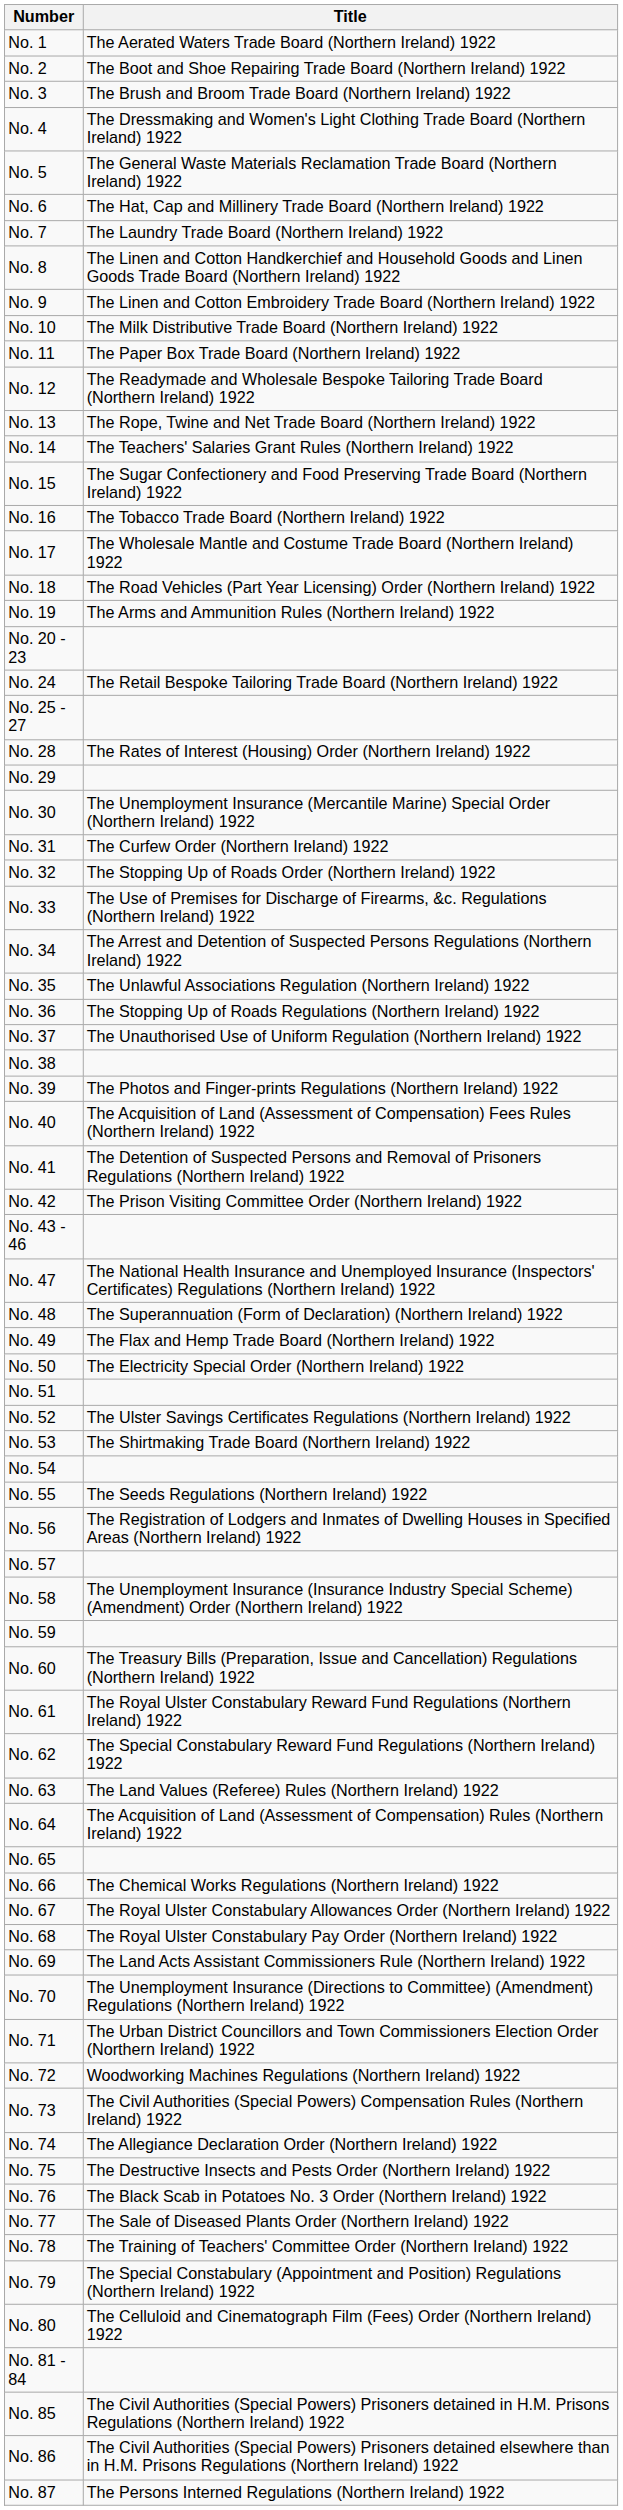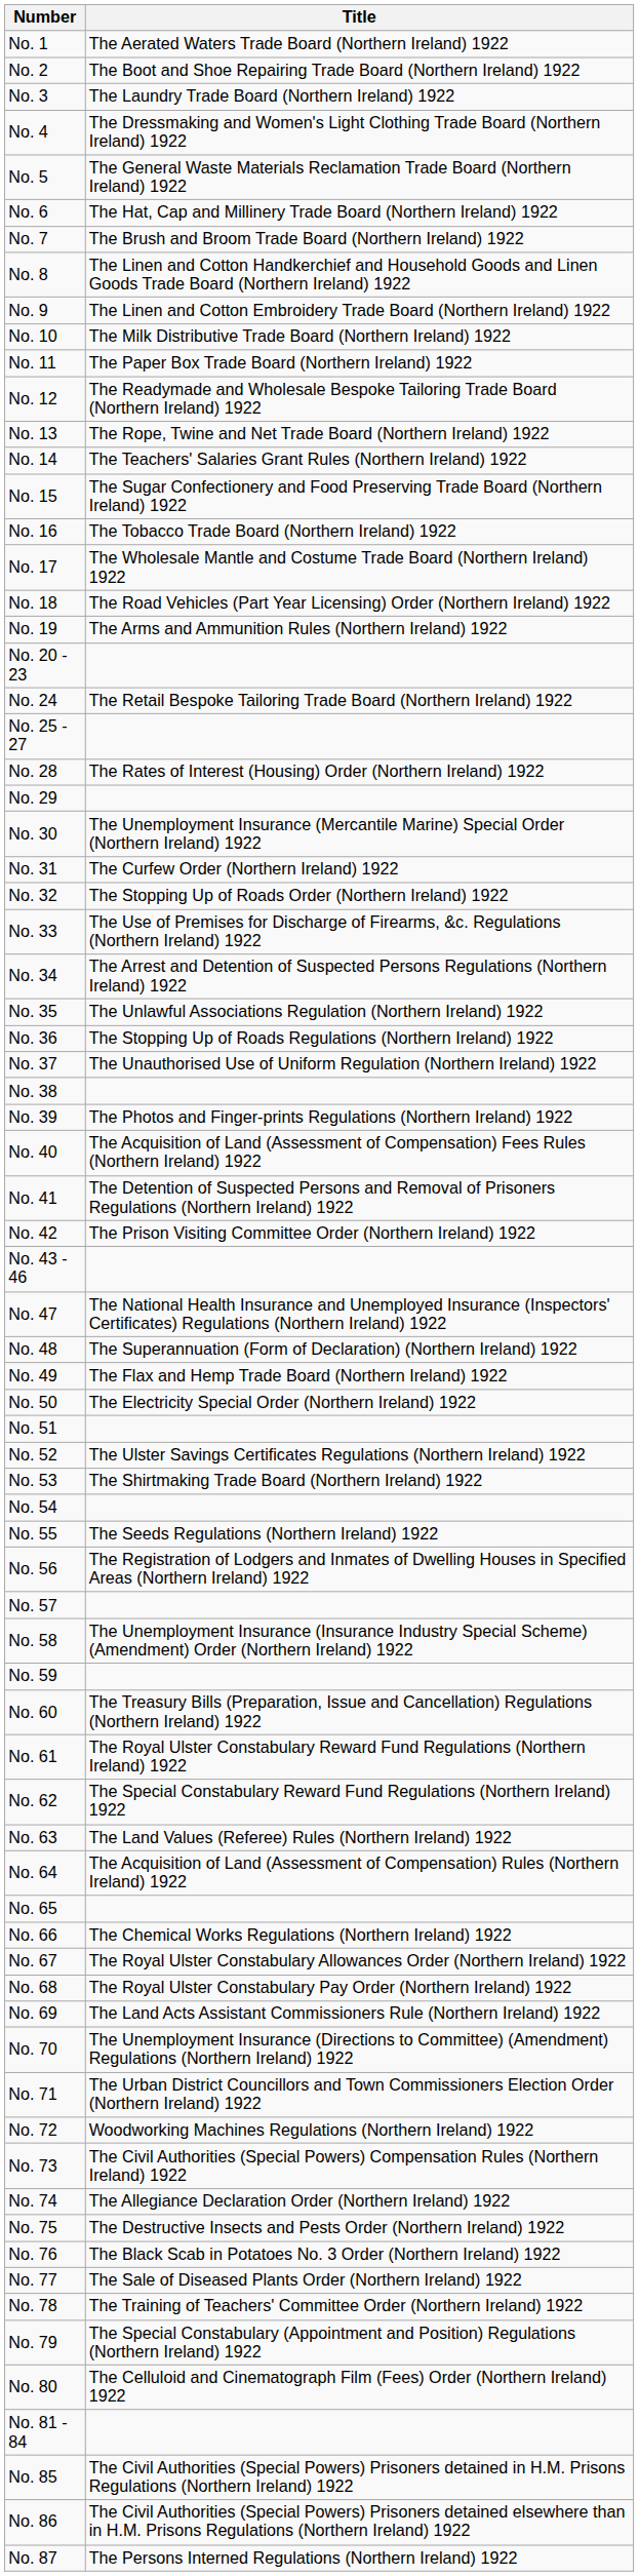 <table class="wikitable collapsible">
 <tr>
 <th>Number</th>
 <th>Title</th>
 </tr>
 <tr>
 <td>No. 1</td>
 <td>The Aerated Waters Trade Board (Northern Ireland) 1922</td>
 </tr>
 <tr>
 <td>No. 2</td>
 <td>The Boot and Shoe Repairing Trade Board (Northern Ireland) 1922</td>
 </tr>
 <tr>
 <td>No. 3</td>
-<td>The Brush and Broom Trade Board (Northern Ireland) 1922</td>
+<td>The Laundry Trade Board (Northern Ireland) 1922</td>
 </tr>
 <tr>
 <td>No. 4</td>
 <td>The Dressmaking and Women's Light Clothing Trade Board (Northern Ireland) 1922</td>
 </tr>
 <tr>
 <td>No. 5</td>
 <td>The General Waste Materials Reclamation Trade Board (Northern Ireland) 1922</td>
 </tr>
 <tr>
 <td>No. 6</td>
 <td>The Hat, Cap and Millinery Trade Board (Northern Ireland) 1922</td>
 </tr>
 <tr>
 <td>No. 7</td>
-<td>The Laundry Trade Board (Northern Ireland) 1922</td>
+<td>The Brush and Broom Trade Board (Northern Ireland) 1922</td>
 </tr>
 <tr>
 <td>No. 8</td>
 <td>The Linen and Cotton Handkerchief and Household Goods and Linen Goods Trade Board (Northern Ireland) 1922</td>
 </tr>
 <tr>
 <td>No. 9</td>
 <td>The Linen and Cotton Embroidery Trade Board (Northern Ireland) 1922</td>
 </tr>
 <tr>
 <td>No. 10</td>
 <td>The Milk Distributive Trade Board (Northern Ireland) 1922</td>
 </tr>
 <tr>
 <td>No. 11</td>
 <td>The Paper Box Trade Board (Northern Ireland) 1922</td>
 </tr>
 <tr>
 <td>No. 12</td>
 <td>The Readymade and Wholesale Bespoke Tailoring Trade Board (Northern Ireland) 1922</td>
 </tr>
 <tr>
 <td>No. 13</td>
 <td>The Rope, Twine and Net Trade Board (Northern Ireland) 1922</td>
 </tr>
 <tr>
 <td>No. 14</td>
 <td>The Teachers' Salaries Grant Rules (Northern Ireland) 1922</td>
 </tr>
 <tr>
 <td>No. 15</td>
 <td>The Sugar Confectionery and Food Preserving Trade Board (Northern Ireland) 1922</td>
 </tr>
 <tr>
 <td>No. 16</td>
 <td>The Tobacco Trade Board (Northern Ireland) 1922</td>
 </tr>
 <tr>
 <td>No. 17</td>
 <td>The Wholesale Mantle and Costume Trade Board (Northern Ireland) 1922</td>
 </tr>
 <tr>
 <td>No. 18</td>
 <td>The Road Vehicles (Part Year Licensing) Order (Northern Ireland) 1922</td>
 </tr>
 <tr>
 <td>No. 19</td>
 <td>The Arms and Ammunition Rules (Northern Ireland) 1922</td>
 </tr>
 <tr>
 <td>No. 20 -  23</td>
 <td></td>
 </tr>
 <tr>
 <td>No. 24</td>
 <td>The Retail Bespoke Tailoring Trade Board (Northern Ireland) 1922</td>
 </tr>
 <tr>
 <td>No. 25 - 27</td>
 <td></td>
 </tr>
 <tr>
 <td>No. 28</td>
 <td>The Rates of Interest (Housing) Order (Northern Ireland) 1922</td>
 </tr>
 <tr>
 <td>No. 29</td>
 <td></td>
 </tr>
 <tr>
 <td>No. 30</td>
 <td>The Unemployment Insurance (Mercantile Marine) Special Order (Northern Ireland) 1922</td>
 </tr>
 <tr>
 <td>No. 31</td>
 <td>The Curfew Order (Northern Ireland) 1922</td>
 </tr>
 <tr>
 <td>No. 32</td>
 <td>The Stopping Up of Roads Order (Northern Ireland) 1922</td>
 </tr>
 <tr>
 <td>No. 33</td>
 <td>The Use of Premises for Discharge of Firearms, &c. Regulations (Northern Ireland) 1922</td>
 </tr>
 <tr>
 <td>No. 34</td>
 <td>The Arrest and Detention of Suspected Persons Regulations (Northern Ireland) 1922</td>
 </tr>
 <tr>
 <td>No. 35</td>
 <td>The Unlawful Associations Regulation (Northern Ireland) 1922</td>
 </tr>
 <tr>
 <td>No. 36</td>
 <td>The Stopping Up of Roads Regulations (Northern Ireland) 1922</td>
 </tr>
 <tr>
 <td>No. 37</td>
 <td>The Unauthorised Use of Uniform Regulation (Northern Ireland) 1922</td>
 </tr>
 <tr>
 <td>No. 38</td>
 <td></td>
 </tr>
 <tr>
 <td>No. 39</td>
 <td>The Photos and Finger-prints Regulations (Northern Ireland) 1922</td>
 </tr>
 <tr>
 <td>No. 40</td>
 <td>The Acquisition of Land (Assessment of Compensation) Fees Rules (Northern Ireland) 1922</td>
 </tr>
 <tr>
 <td>No. 41</td>
 <td>The Detention of Suspected Persons and Removal of Prisoners Regulations (Northern Ireland) 1922</td>
 </tr>
 <tr>
 <td>No. 42</td>
 <td>The Prison Visiting Committee Order (Northern Ireland) 1922</td>
 </tr>
 <tr>
 <td>No. 43 - 46</td>
 <td></td>
 </tr>
 <tr>
 <td>No. 47</td>
 <td>The National Health Insurance and Unemployed Insurance (Inspectors' Certificates) Regulations (Northern Ireland) 1922</td>
 </tr>
 <tr>
 <td>No. 48</td>
 <td>The Superannuation (Form of Declaration) (Northern Ireland) 1922</td>
 </tr>
 <tr>
 <td>No. 49</td>
 <td>The Flax and Hemp Trade Board (Northern Ireland) 1922</td>
 </tr>
 <tr>
 <td>No. 50</td>
 <td>The Electricity Special Order (Northern Ireland) 1922</td>
 </tr>
 <tr>
 <td>No. 51</td>
 <td></td>
 </tr>
 <tr>
 <td>No. 52</td>
 <td>The Ulster Savings Certificates Regulations (Northern Ireland) 1922</td>
 </tr>
 <tr>
 <td>No. 53</td>
 <td>The Shirtmaking Trade Board (Northern Ireland) 1922</td>
 </tr>
 <tr>
 <td>No. 54</td>
 <td></td>
 </tr>
 <tr>
 <td>No. 55</td>
 <td>The Seeds Regulations (Northern Ireland) 1922</td>
 </tr>
 <tr>
 <td>No. 56</td>
 <td>The Registration of Lodgers and Inmates of Dwelling Houses in Specified Areas (Northern Ireland) 1922</td>
 </tr>
 <tr>
 <td>No. 57</td>
 <td></td>
 </tr>
 <tr>
 <td>No. 58</td>
 <td>The Unemployment Insurance (Insurance Industry Special Scheme) (Amendment) Order (Northern Ireland) 1922</td>
 </tr>
 <tr>
 <td>No. 59</td>
 <td></td>
 </tr>
 <tr>
 <td>No. 60</td>
 <td>The Treasury Bills (Preparation, Issue and Cancellation) Regulations (Northern Ireland) 1922</td>
 </tr>
 <tr>
 <td>No. 61</td>
 <td>The Royal Ulster Constabulary Reward Fund Regulations (Northern Ireland) 1922</td>
 </tr>
 <tr>
 <td>No. 62</td>
 <td>The Special Constabulary Reward Fund Regulations (Northern Ireland) 1922</td>
 </tr>
 <tr>
 <td>No. 63</td>
 <td>The Land Values (Referee) Rules (Northern Ireland) 1922</td>
 </tr>
 <tr>
 <td>No. 64</td>
 <td>The Acquisition of Land (Assessment of Compensation) Rules (Northern Ireland) 1922</td>
 </tr>
 <tr>
 <td>No. 65</td>
 <td></td>
 </tr>
 <tr>
 <td>No. 66</td>
 <td>The Chemical Works Regulations (Northern Ireland) 1922</td>
 </tr>
 <tr>
 <td>No. 67</td>
 <td>The Royal Ulster Constabulary Allowances Order (Northern Ireland) 1922</td>
 </tr>
 <tr>
 <td>No. 68</td>
 <td>The Royal Ulster Constabulary Pay Order (Northern Ireland) 1922</td>
 </tr>
 <tr>
 <td>No. 69</td>
 <td>The Land Acts Assistant Commissioners Rule (Northern Ireland) 1922</td>
 </tr>
 <tr>
 <td>No. 70</td>
 <td>The Unemployment Insurance (Directions to Committee) (Amendment) Regulations (Northern Ireland) 1922</td>
 </tr>
 <tr>
 <td>No. 71</td>
 <td>The Urban District Councillors and Town Commissioners Election Order (Northern Ireland) 1922</td>
 </tr>
 <tr>
 <td>No. 72</td>
 <td>Woodworking Machines Regulations (Northern Ireland) 1922</td>
 </tr>
 <tr>
 <td>No. 73</td>
 <td>The Civil Authorities (Special Powers) Compensation Rules (Northern Ireland) 1922</td>
 </tr>
 <tr>
 <td>No. 74</td>
 <td>The Allegiance Declaration Order (Northern Ireland) 1922</td>
 </tr>
 <tr>
 <td>No. 75</td>
 <td>The Destructive Insects and Pests Order (Northern Ireland) 1922</td>
 </tr>
 <tr>
 <td>No. 76</td>
 <td>The Black Scab in Potatoes No. 3 Order (Northern Ireland) 1922</td>
 </tr>
 <tr>
 <td>No. 77</td>
 <td>The Sale of Diseased Plants Order (Northern Ireland) 1922</td>
 </tr>
 <tr>
 <td>No. 78</td>
 <td>The Training of Teachers' Committee Order (Northern Ireland) 1922</td>
 </tr>
 <tr>
 <td>No. 79</td>
 <td>The Special Constabulary (Appointment and Position) Regulations (Northern Ireland) 1922</td>
 </tr>
 <tr>
 <td>No. 80</td>
 <td>The Celluloid and Cinematograph Film (Fees) Order (Northern Ireland) 1922</td>
 </tr>
 <tr>
 <td>No. 81 - 84</td>
 <td></td>
 </tr>
 <tr>
 <td>No. 85</td>
 <td>The Civil Authorities (Special Powers) Prisoners detained in H.M. Prisons Regulations (Northern Ireland) 1922</td>
 </tr>
 <tr>
 <td>No. 86</td>
 <td>The Civil Authorities (Special Powers) Prisoners detained elsewhere than in H.M. Prisons Regulations (Northern Ireland) 1922</td>
 </tr>
 <tr>
 <td>No. 87</td>
 <td>The Persons Interned Regulations (Northern Ireland) 1922</td>
 </tr>
 </table>
